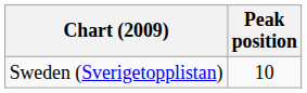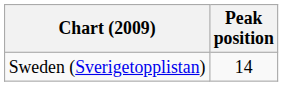 <table class="wikitable">
 <tr>
 <th>Chart (2009)</th>
 <th>Peak<br>position</th>
 </tr>
 <tr>
 <td>Sweden (<a href='#'>Sverigetopplistan</a>)</td>
-<td align="center">10</td>
+<td align="center">14</td>
 </tr>
 </table>
